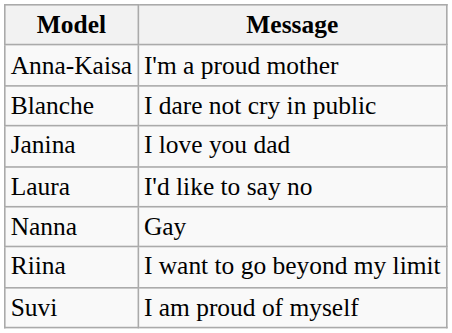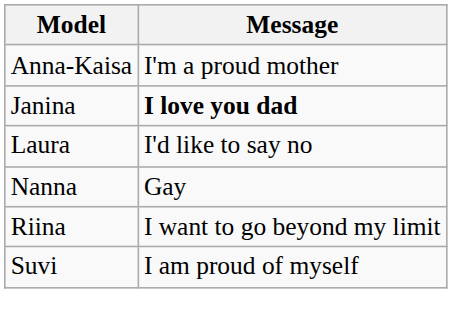 <table class="wikitable">
 <tr>
 <th>Model</th>
 <th>Message</th>
 </tr>
 <tr>
 <td>Anna-Kaisa</td>
 <td>I'm a proud mother</td>
 </tr>
 <tr>
-<td>Blanche</td>
-<td>I dare not cry in public</td>
-</tr>
-<tr>
 <td>Janina</td>
-<td>I love you dad</td>
+<td><strong>I love you dad</strong></td>
 </tr>
 <tr>
 <td>Laura</td>
 <td>I'd like to say no</td>
 </tr>
 <tr>
 <td>Nanna</td>
 <td>Gay</td>
 </tr>
 <tr>
 <td>Riina</td>
 <td>I want to go beyond my limit</td>
 </tr>
 <tr>
 <td>Suvi</td>
 <td>I am proud of myself</td>
 </tr>
 </table>
